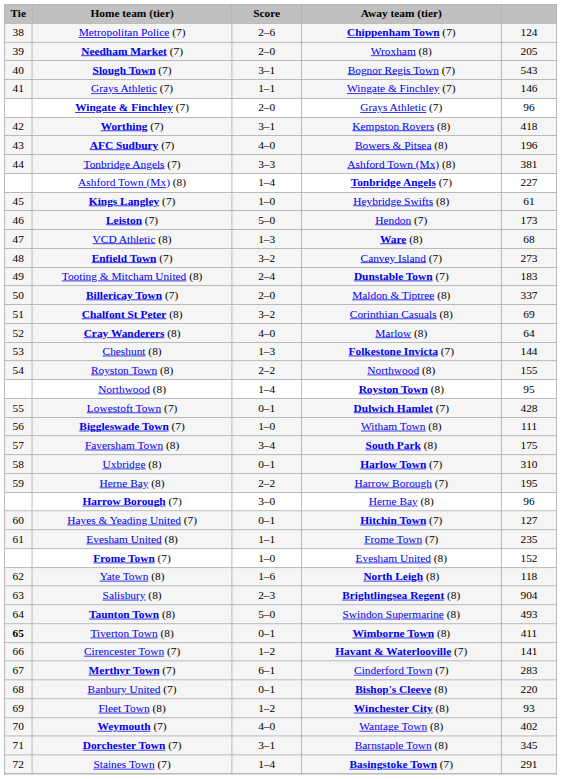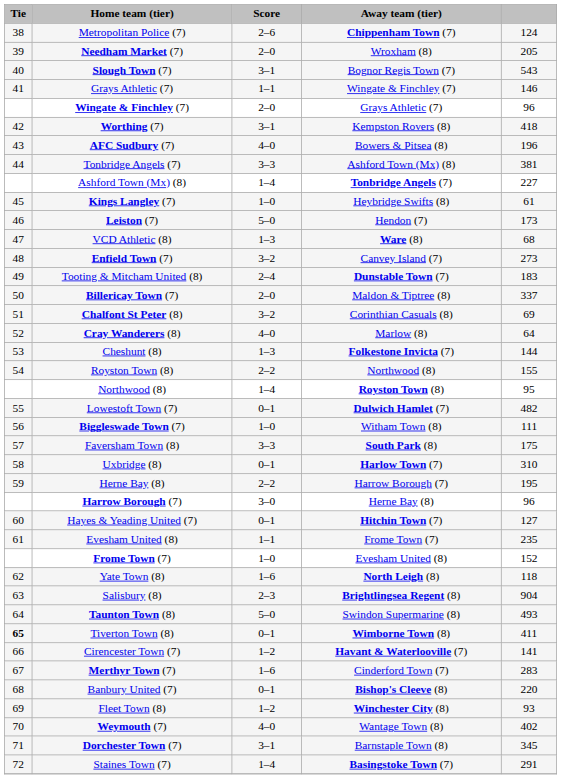 <table class="wikitable" style="width: 700px; background:WhiteSmoke; text-align:center; font-size:90%">
 <tr>
 <td scope="col" style="width:  5.00%; background:silver;"><strong>Tie</strong></td>
 <td scope="col" style="width: 36.25%; background:silver;"><strong>Home team (tier)</strong></td>
 <td scope="col" style="width: 12.50%; background:silver;"><strong>Score</strong></td>
 <td scope="col" style="width: 36.25%; background:silver;"><strong>Away team (tier)</strong></td>
 <td scope="col" style="width: 10.00%; background:silver;"><strong></strong></td>
 </tr>
 <tr>
 <td>38</td>
 <td><a href='#'>Metropolitan Police</a> (7)</td>
 <td>2–6</td>
 <td><strong><a href='#'>Chippenham Town</a></strong> (7)</td>
 <td>124</td>
 </tr>
 <tr>
 <td>39</td>
 <td><strong><a href='#'>Needham Market</a></strong> (7)</td>
 <td>2–0</td>
 <td><a href='#'>Wroxham</a> (8)</td>
 <td>205</td>
 </tr>
 <tr>
 <td>40</td>
 <td><strong><a href='#'>Slough Town</a></strong> (7)</td>
 <td>3–1</td>
 <td><a href='#'>Bognor Regis Town</a> (7)</td>
 <td>543</td>
 </tr>
 <tr>
 <td>41</td>
 <td><a href='#'>Grays Athletic</a> (7)</td>
 <td>1–1</td>
 <td><a href='#'>Wingate & Finchley</a> (7)</td>
 <td>146</td>
 </tr>
 <tr style="background:white;">
 <td><em></em></td>
 <td><strong><a href='#'>Wingate & Finchley</a></strong> (7)</td>
 <td>2–0</td>
 <td><a href='#'>Grays Athletic</a> (7)</td>
 <td>96</td>
 </tr>
 <tr>
 <td>42</td>
 <td><strong><a href='#'>Worthing</a></strong> (7)</td>
 <td>3–1</td>
 <td><a href='#'>Kempston Rovers</a> (8)</td>
 <td>418</td>
 </tr>
 <tr>
 <td>43</td>
 <td><strong><a href='#'>AFC Sudbury</a></strong> (7)</td>
 <td>4–0</td>
 <td><a href='#'>Bowers & Pitsea</a> (8)</td>
 <td>196</td>
 </tr>
 <tr>
 <td>44</td>
 <td><a href='#'>Tonbridge Angels</a> (7)</td>
 <td>3–3</td>
 <td><a href='#'>Ashford Town (Mx)</a> (8)</td>
 <td>381</td>
 </tr>
 <tr style="background:white;">
 <td><em></em></td>
 <td><a href='#'>Ashford Town (Mx)</a> (8)</td>
 <td>1–4</td>
 <td><strong><a href='#'>Tonbridge Angels</a></strong> (7)</td>
 <td>227</td>
 </tr>
 <tr>
 <td>45</td>
 <td><strong><a href='#'>Kings Langley</a></strong> (7)</td>
 <td>1–0</td>
 <td><a href='#'>Heybridge Swifts</a> (8)</td>
 <td>61</td>
 </tr>
 <tr>
 <td>46</td>
 <td><strong><a href='#'>Leiston</a></strong> (7)</td>
 <td>5–0</td>
 <td><a href='#'>Hendon</a> (7)</td>
 <td>173</td>
 </tr>
 <tr>
 <td>47</td>
 <td><a href='#'>VCD Athletic</a> (8)</td>
 <td>1–3</td>
 <td><strong><a href='#'>Ware</a></strong> (8)</td>
 <td>68</td>
 </tr>
 <tr>
 <td>48</td>
 <td><strong><a href='#'>Enfield Town</a></strong> (7)</td>
 <td>3–2</td>
 <td><a href='#'>Canvey Island</a> (7)</td>
 <td>273</td>
 </tr>
 <tr>
 <td>49</td>
 <td><a href='#'>Tooting & Mitcham United</a> (8)</td>
 <td>2–4</td>
 <td><strong><a href='#'>Dunstable Town</a></strong> (7)</td>
 <td>183</td>
 </tr>
 <tr>
 <td>50</td>
 <td><strong><a href='#'>Billericay Town</a></strong> (7)</td>
 <td>2–0</td>
 <td><a href='#'>Maldon & Tiptree</a> (8)</td>
 <td>337</td>
 </tr>
 <tr>
 <td>51</td>
 <td><strong><a href='#'>Chalfont St Peter</a></strong> (8)</td>
 <td>3–2</td>
 <td><a href='#'>Corinthian Casuals</a> (8)</td>
 <td>69</td>
 </tr>
 <tr>
 <td>52</td>
 <td><strong><a href='#'>Cray Wanderers</a></strong> (8)</td>
 <td>4–0</td>
 <td><a href='#'>Marlow</a> (8)</td>
 <td>64</td>
 </tr>
 <tr>
 <td>53</td>
 <td><a href='#'>Cheshunt</a> (8)</td>
 <td>1–3</td>
 <td><strong><a href='#'>Folkestone Invicta</a></strong> (7)</td>
 <td>144</td>
 </tr>
 <tr>
 <td>54</td>
 <td><a href='#'>Royston Town</a> (8)</td>
 <td>2–2</td>
 <td><a href='#'>Northwood</a> (8)</td>
 <td>155</td>
 </tr>
 <tr style="background:white;">
 <td><em></em></td>
 <td><a href='#'>Northwood</a> (8)</td>
 <td>1–4</td>
 <td><strong><a href='#'>Royston Town</a></strong> (8)</td>
 <td>95</td>
 </tr>
 <tr>
 <td>55</td>
 <td><a href='#'>Lowestoft Town</a> (7)</td>
 <td>0–1</td>
 <td><strong><a href='#'>Dulwich Hamlet</a></strong> (7)</td>
-<td>428</td>
+<td>482</td>
 </tr>
 <tr>
 <td>56</td>
 <td><strong><a href='#'>Biggleswade Town</a></strong> (7)</td>
 <td>1–0</td>
 <td><a href='#'>Witham Town</a> (8)</td>
 <td>111</td>
 </tr>
 <tr>
 <td>57</td>
 <td><a href='#'>Faversham Town</a> (8)</td>
-<td>3–4</td>
+<td>3–3</td>
 <td><strong><a href='#'>South Park</a></strong> (8)</td>
 <td>175</td>
 </tr>
 <tr>
 <td>58</td>
 <td><a href='#'>Uxbridge</a> (8)</td>
 <td>0–1</td>
 <td><strong><a href='#'>Harlow Town</a></strong> (7)</td>
 <td>310</td>
 </tr>
 <tr>
 <td>59</td>
 <td><a href='#'>Herne Bay</a> (8)</td>
 <td>2–2</td>
 <td><a href='#'>Harrow Borough</a> (7)</td>
 <td>195</td>
 </tr>
 <tr style="background:white;">
 <td><em></em></td>
 <td><strong><a href='#'>Harrow Borough</a></strong> (7)</td>
 <td>3–0</td>
 <td><a href='#'>Herne Bay</a> (8)</td>
 <td>96</td>
 </tr>
 <tr>
 <td>60</td>
 <td><a href='#'>Hayes & Yeading United</a> (7)</td>
 <td>0–1</td>
 <td><strong><a href='#'>Hitchin Town</a></strong> (7)</td>
 <td>127</td>
 </tr>
 <tr>
 <td>61</td>
 <td><a href='#'>Evesham United</a> (8)</td>
 <td>1–1</td>
 <td><a href='#'>Frome Town</a> (7)</td>
 <td>235</td>
 </tr>
 <tr style="background:white;">
 <td><em></em></td>
 <td><strong><a href='#'>Frome Town</a></strong> (7)</td>
 <td>1–0</td>
 <td><a href='#'>Evesham United</a> (8)</td>
 <td>152</td>
 </tr>
 <tr>
 <td>62</td>
 <td><a href='#'>Yate Town</a> (8)</td>
 <td>1–6</td>
 <td><strong><a href='#'>North Leigh</a></strong> (8)</td>
 <td>118</td>
 </tr>
 <tr>
 <td>63</td>
 <td><a href='#'>Salisbury</a> (8)</td>
 <td>2–3</td>
 <td><strong><a href='#'>Brightlingsea Regent</a></strong> (8)</td>
 <td>904</td>
 </tr>
 <tr>
 <td>64</td>
 <td><strong><a href='#'>Taunton Town</a></strong> (8)</td>
 <td>5–0</td>
 <td><a href='#'>Swindon Supermarine</a> (8)</td>
 <td>493</td>
 </tr>
 <tr>
 <td><strong>65</strong></td>
 <td><a href='#'>Tiverton Town</a> (8)</td>
 <td>0–1</td>
 <td><strong><a href='#'>Wimborne Town</a></strong> (8)</td>
 <td>411</td>
 </tr>
 <tr>
 <td>66</td>
 <td><a href='#'>Cirencester Town</a> (7)</td>
 <td>1–2</td>
 <td><strong><a href='#'>Havant & Waterlooville</a></strong> (7)</td>
 <td>141</td>
 </tr>
 <tr>
 <td>67</td>
 <td><strong><a href='#'>Merthyr Town</a></strong> (7)</td>
-<td>6–1</td>
+<td>1–6</td>
 <td><a href='#'>Cinderford Town</a> (7)</td>
 <td>283</td>
 </tr>
 <tr>
 <td>68</td>
 <td><a href='#'>Banbury United</a> (7)</td>
 <td>0–1</td>
 <td><strong><a href='#'>Bishop's Cleeve</a></strong> (8)</td>
 <td>220</td>
 </tr>
 <tr>
 <td>69</td>
 <td><a href='#'>Fleet Town</a> (8)</td>
 <td>1–2</td>
 <td><strong><a href='#'>Winchester City</a></strong> (8)</td>
 <td>93</td>
 </tr>
 <tr>
 <td>70</td>
 <td><strong><a href='#'>Weymouth</a></strong> (7)</td>
 <td>4–0</td>
 <td><a href='#'>Wantage Town</a> (8)</td>
 <td>402</td>
 </tr>
 <tr>
 <td>71</td>
 <td><strong><a href='#'>Dorchester Town</a></strong> (7)</td>
 <td>3–1</td>
 <td><a href='#'>Barnstaple Town</a> (8)</td>
 <td>345</td>
 </tr>
 <tr>
 <td>72</td>
 <td><a href='#'>Staines Town</a> (7)</td>
 <td>1–4</td>
 <td><strong><a href='#'>Basingstoke Town</a></strong> (7)</td>
 <td>291</td>
 </tr>
 <tr>
 </tr>
 </table>
